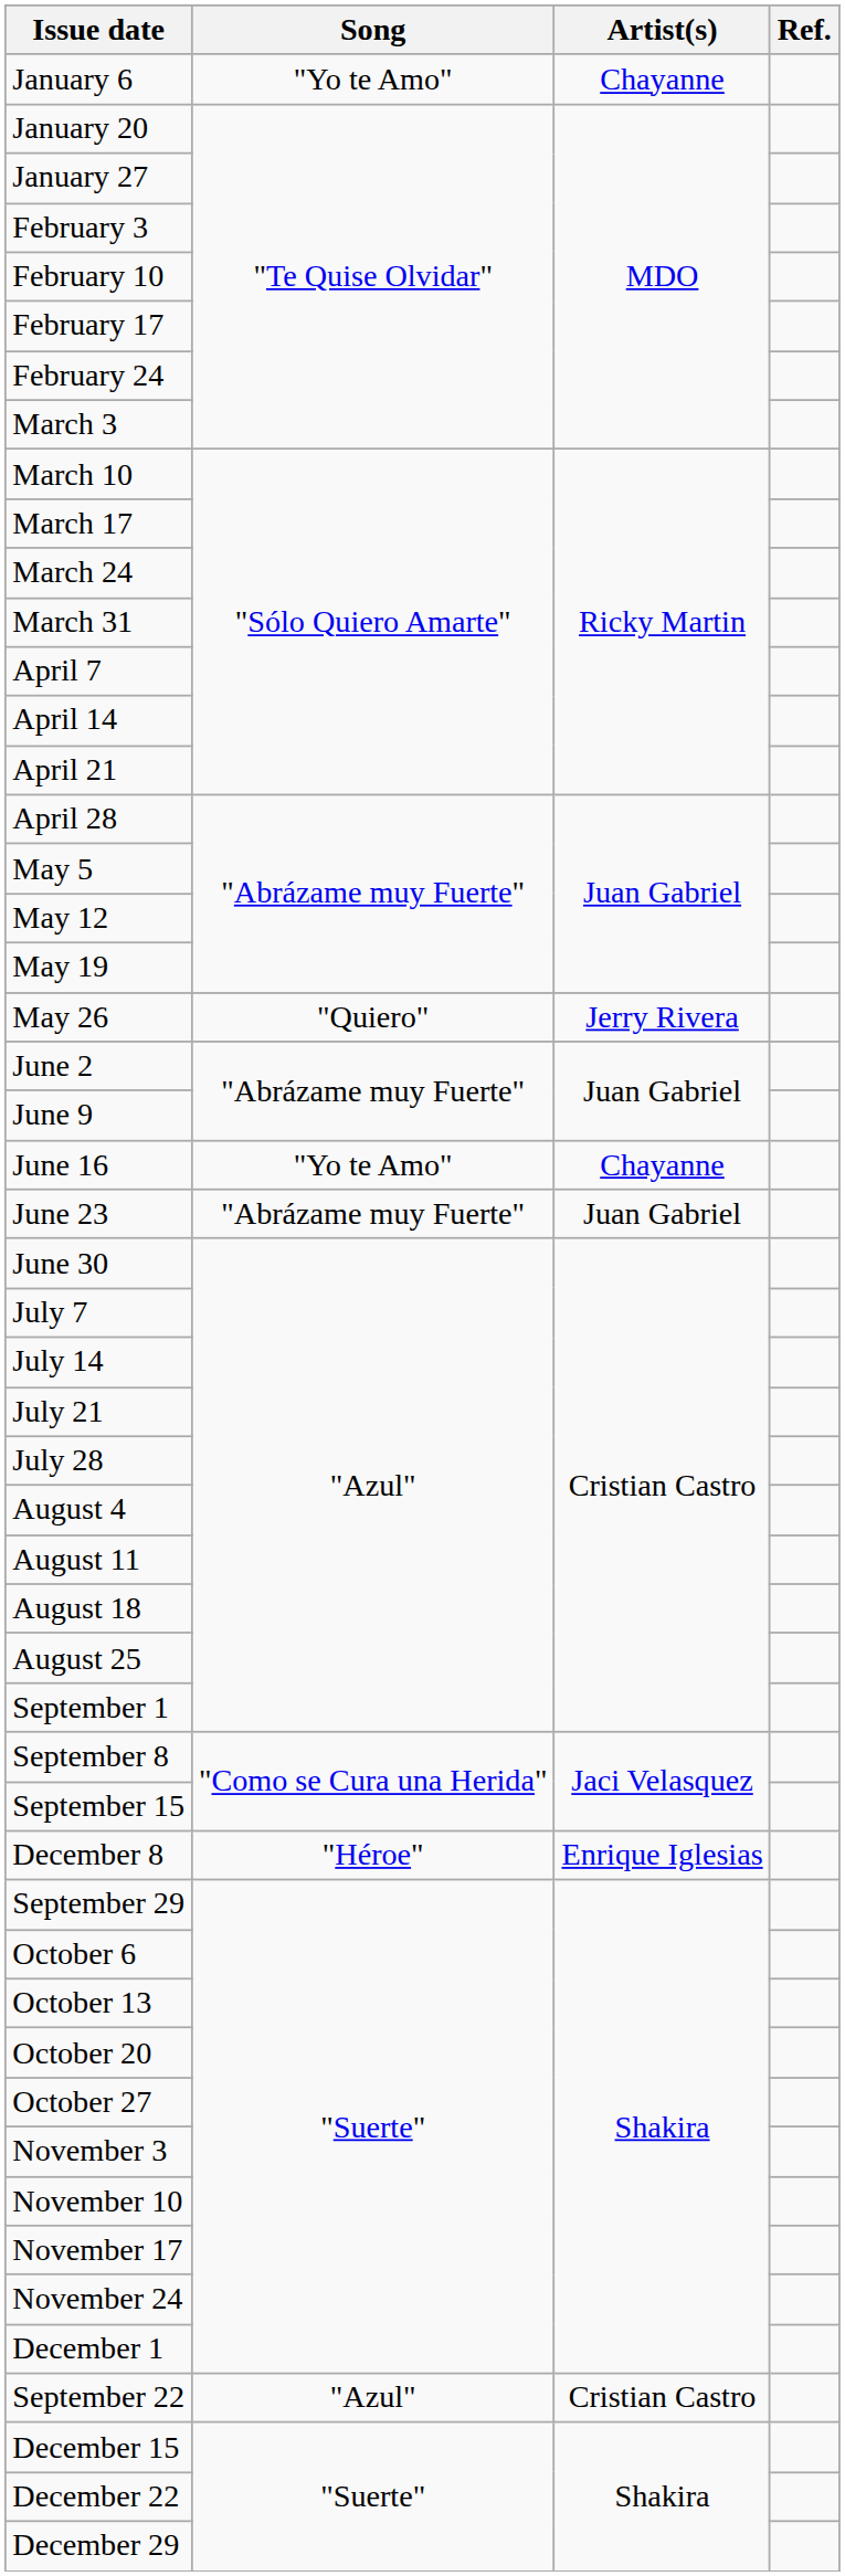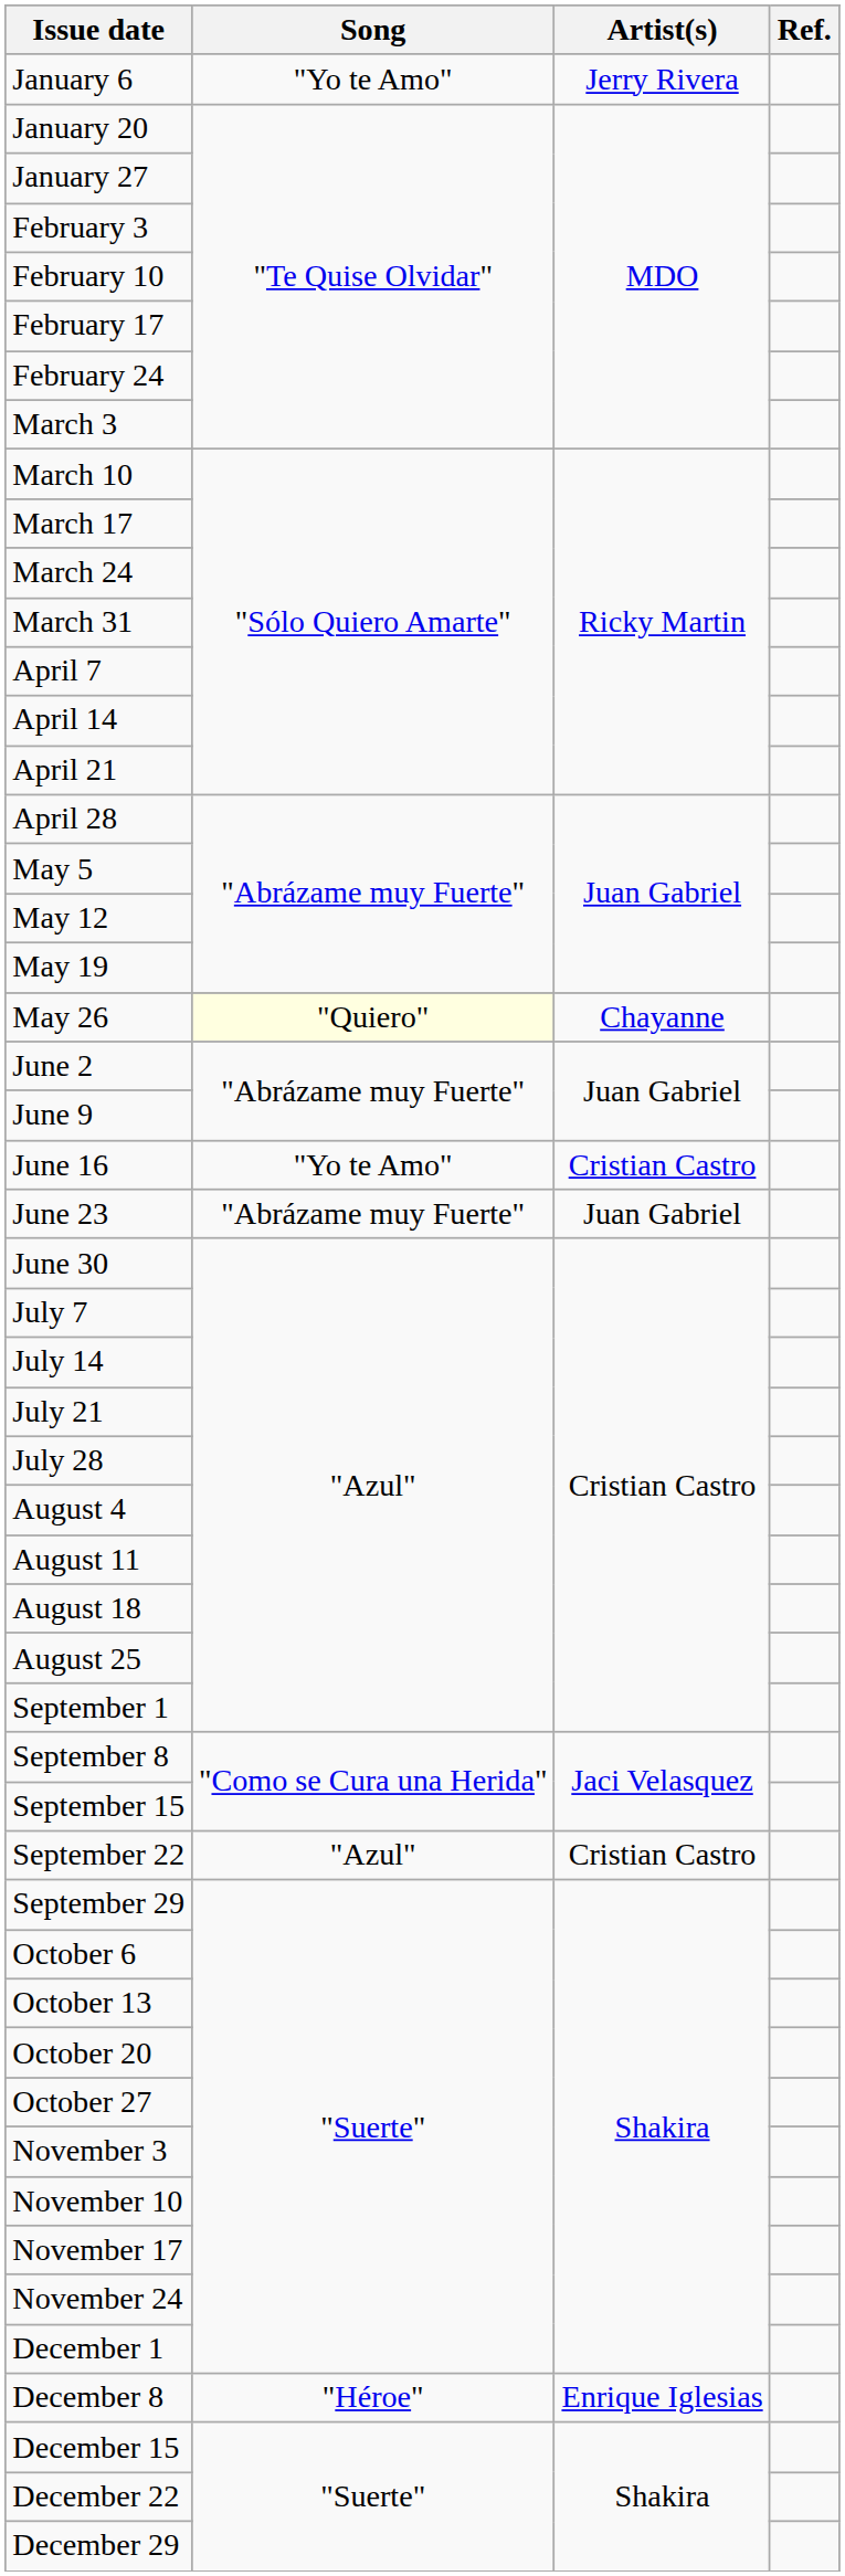 <table class="wikitable">
 <tr>
 <th>Issue date</th>
 <th>Song</th>
 <th>Artist(s)</th>
 <th>Ref.</th>
 </tr>
 <tr>
 <td>January 6</td>
 <td style="text-align: center;">"Yo te Amo"</td>
-<td style="text-align: center;"><a href='#'>Chayanne</a></td>
+<td style="text-align: center;"><a href='#'>Jerry Rivera</a></td>
 <td style="text-align: center;"></td>
 </tr>
 <tr>
 <td>January 20</td>
 <td style="text-align: center;" rowspan="7">"<a href='#'>Te Quise Olvidar</a>"</td>
 <td style="text-align: center;" rowspan="7"><a href='#'>MDO</a></td>
 <td style="text-align: center;"></td>
 </tr>
 <tr>
 <td>January 27</td>
 <td style="text-align: center;"></td>
 </tr>
 <tr>
 <td>February 3</td>
 <td style="text-align: center;"></td>
 </tr>
 <tr>
 <td>February 10</td>
 <td style="text-align: center;"></td>
 </tr>
 <tr>
 <td>February 17</td>
 <td style="text-align: center;"></td>
 </tr>
 <tr>
 <td>February 24</td>
 <td style="text-align: center;"></td>
 </tr>
 <tr>
 <td>March 3</td>
 <td style="text-align: center;"></td>
 </tr>
 <tr>
 <td>March 10</td>
 <td style="text-align: center;" rowspan="7">"<a href='#'>Sólo Quiero Amarte</a>"</td>
 <td style="text-align: center;" rowspan="7"><a href='#'>Ricky Martin</a></td>
 <td style="text-align: center;"></td>
 </tr>
 <tr>
 <td>March 17</td>
 <td style="text-align: center;"></td>
 </tr>
 <tr>
 <td>March 24</td>
 <td style="text-align: center;"></td>
 </tr>
 <tr>
 <td>March 31</td>
 <td style="text-align: center;"></td>
 </tr>
 <tr>
 <td>April 7</td>
 <td style="text-align: center;"></td>
 </tr>
 <tr>
 <td>April 14</td>
 <td style="text-align: center;"></td>
 </tr>
 <tr>
 <td>April 21</td>
 <td style="text-align: center;"></td>
 </tr>
 <tr>
 <td>April 28</td>
 <td style="text-align: center;" rowspan="4">"<a href='#'>Abrázame muy Fuerte</a>"</td>
 <td style="text-align: center;" rowspan="4"><a href='#'>Juan Gabriel</a></td>
 <td style="text-align: center;"></td>
 </tr>
 <tr>
 <td>May 5</td>
 <td style="text-align: center;"></td>
 </tr>
 <tr>
 <td>May 12</td>
 <td style="text-align: center;"></td>
 </tr>
 <tr>
 <td>May 19</td>
 <td style="text-align: center;"></td>
 </tr>
 <tr>
 <td>May 26</td>
-<td style="text-align: center;">"Quiero"</td>
-<td style="text-align: center;"><a href='#'>Jerry Rivera</a></td>
+<td style="background: lightyellow; text-align: center;">"Quiero"</td>
+<td style="text-align: center;"><a href='#'>Chayanne</a></td>
 <td style="text-align: center;"></td>
 </tr>
 <tr>
 <td>June 2</td>
 <td style="text-align: center;" rowspan="2">"Abrázame muy Fuerte"</td>
 <td style="text-align: center;" rowspan="2">Juan Gabriel</td>
 <td style="text-align: center;"></td>
 </tr>
 <tr>
 <td>June 9</td>
 <td style="text-align: center;"></td>
 </tr>
 <tr>
 <td>June 16</td>
 <td style="text-align: center;">"Yo te Amo"</td>
-<td style="text-align: center;"><a href='#'>Chayanne</a></td>
+<td style="text-align: center;"><a href='#'>Cristian Castro</a></td>
 <td style="text-align: center;"></td>
 </tr>
 <tr>
 <td>June 23</td>
 <td style="text-align: center;">"Abrázame muy Fuerte"</td>
 <td style="text-align: center;">Juan Gabriel</td>
 <td style="text-align: center;"></td>
 </tr>
 <tr>
 <td>June 30</td>
 <td style="text-align: center;" rowspan="10">"Azul"</td>
 <td style="text-align: center;" rowspan="10">Cristian Castro</td>
 <td style="text-align: center;"></td>
 </tr>
 <tr>
 <td>July 7</td>
 <td style="text-align: center;"></td>
 </tr>
 <tr>
 <td>July 14</td>
 <td style="text-align: center;"></td>
 </tr>
 <tr>
 <td>July 21</td>
 <td style="text-align: center;"></td>
 </tr>
 <tr>
 <td>July 28</td>
 <td style="text-align: center;"></td>
 </tr>
 <tr>
 <td>August 4</td>
 <td style="text-align: center;"></td>
 </tr>
 <tr>
 <td>August 11</td>
 <td style="text-align: center;"></td>
 </tr>
 <tr>
 <td>August 18</td>
 <td style="text-align: center;"></td>
 </tr>
 <tr>
 <td>August 25</td>
 <td style="text-align: center;"></td>
 </tr>
 <tr>
 <td>September 1</td>
 <td style="text-align: center;"></td>
 </tr>
 <tr>
 <td>September 8</td>
 <td style="text-align: center;" rowspan="2">"<a href='#'>Como se Cura una Herida</a>"</td>
 <td style="text-align: center;" rowspan="2"><a href='#'>Jaci Velasquez</a></td>
 <td style="text-align: center;"></td>
 </tr>
 <tr>
 <td>September 15</td>
 <td style="text-align: center;"></td>
 </tr>
 <tr>
-<td>December 8</td>
-<td style="text-align: center;">"<a href='#'>Héroe</a>"</td>
-<td style="text-align: center;"><a href='#'>Enrique Iglesias</a></td>
+<td>September 22</td>
+<td style="text-align: center;">"Azul"</td>
+<td style="text-align: center;">Cristian Castro</td>
 <td style="text-align: center;"></td>
 </tr>
 <tr>
 <td>September 29</td>
 <td style="text-align: center;" rowspan="10">"<a href='#'>Suerte</a>"</td>
 <td style="text-align: center;" rowspan="10"><a href='#'>Shakira</a></td>
 <td style="text-align: center;"></td>
 </tr>
 <tr>
 <td>October 6</td>
 <td style="text-align: center;"></td>
 </tr>
 <tr>
 <td>October 13</td>
 <td style="text-align: center;"></td>
 </tr>
 <tr>
 <td>October 20</td>
 <td style="text-align: center;"></td>
 </tr>
 <tr>
 <td>October 27</td>
 <td style="text-align: center;"></td>
 </tr>
 <tr>
 <td>November 3</td>
 <td style="text-align: center;"></td>
 </tr>
 <tr>
 <td>November 10</td>
 <td style="text-align: center;"></td>
 </tr>
 <tr>
 <td>November 17</td>
 <td style="text-align: center;"></td>
 </tr>
 <tr>
 <td>November 24</td>
 <td style="text-align: center;"></td>
 </tr>
 <tr>
 <td>December 1</td>
 <td style="text-align: center;"></td>
 </tr>
 <tr>
-<td>September 22</td>
-<td style="text-align: center;">"Azul"</td>
-<td style="text-align: center;">Cristian Castro</td>
+<td>December 8</td>
+<td style="text-align: center;">"<a href='#'>Héroe</a>"</td>
+<td style="text-align: center;"><a href='#'>Enrique Iglesias</a></td>
 <td style="text-align: center;"></td>
 </tr>
 <tr>
 <td>December 15</td>
 <td style="text-align: center;" rowspan="3">"Suerte"</td>
 <td style="text-align: center;" rowspan="3">Shakira</td>
 <td style="text-align: center;"></td>
 </tr>
 <tr>
 <td>December 22</td>
 <td style="text-align: center;"></td>
 </tr>
 <tr>
 <td>December 29</td>
 <td style="text-align: center;"></td>
 </tr>
 <tr>
 </tr>
 </table>
